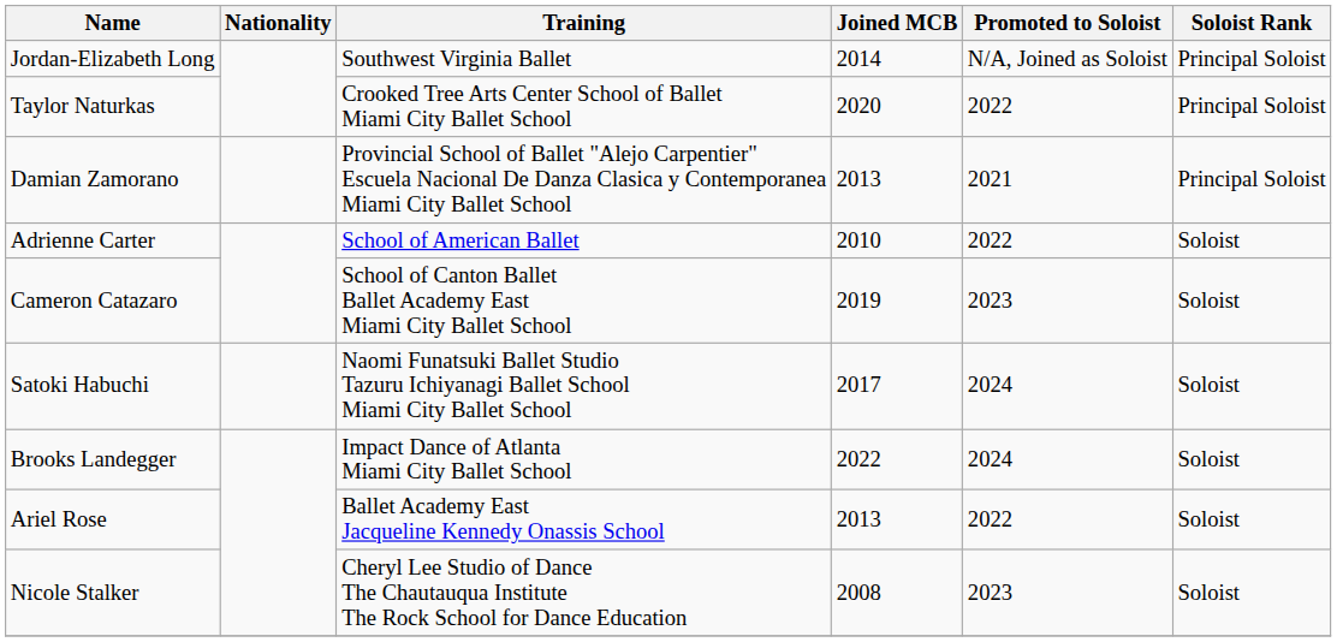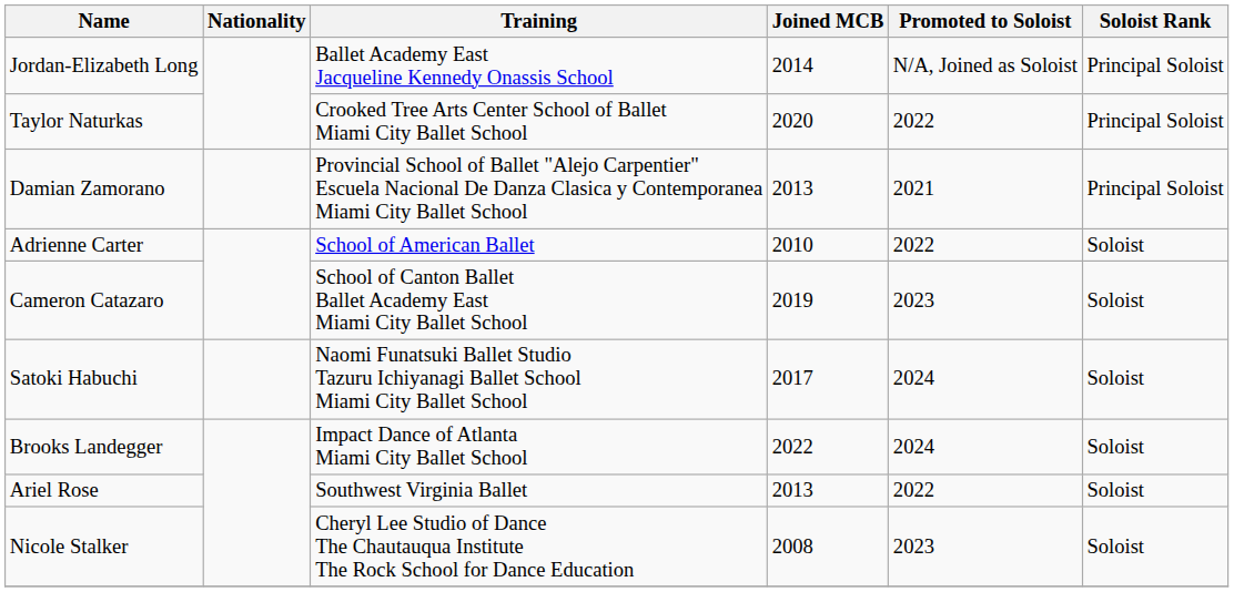 <table class="wikitable">
 <tr>
 <th>Name</th>
 <th>Nationality</th>
 <th>Training</th>
 <th>Joined MCB</th>
 <th>Promoted to Soloist</th>
 <th>Soloist Rank</th>
 </tr>
 <tr>
 <td>Jordan-Elizabeth Long</td>
 <td rowspan="2"></td>
-<td>Southwest Virginia Ballet</td>
+<td>Ballet Academy East<br><a href='#'>Jacqueline Kennedy Onassis School</a></td>
 <td>2014</td>
 <td>N/A, Joined as Soloist</td>
 <td>Principal Soloist</td>
 </tr>
 <tr>
 <td>Taylor Naturkas</td>
 <td>Crooked Tree Arts Center School of Ballet<br>Miami City Ballet School</td>
 <td>2020</td>
 <td>2022</td>
 <td>Principal Soloist</td>
 </tr>
 <tr>
 <td>Damian Zamorano</td>
 <td></td>
 <td>Provincial School of Ballet "Alejo Carpentier"<br>Escuela Nacional De Danza Clasica y Contemporanea<br>Miami City Ballet School</td>
 <td>2013</td>
 <td>2021</td>
 <td>Principal Soloist</td>
 </tr>
 <tr>
 <td>Adrienne Carter</td>
 <td rowspan="2"></td>
 <td><a href='#'>School of American Ballet</a></td>
 <td>2010</td>
 <td>2022</td>
 <td>Soloist</td>
 </tr>
 <tr>
 <td>Cameron Catazaro</td>
 <td>School of Canton Ballet<br>Ballet Academy East<br>Miami City Ballet School</td>
 <td>2019</td>
 <td>2023</td>
 <td>Soloist</td>
 </tr>
 <tr>
 <td>Satoki Habuchi</td>
 <td></td>
 <td>Naomi Funatsuki Ballet Studio<br>Tazuru Ichiyanagi Ballet School<br>Miami City Ballet School</td>
 <td>2017</td>
 <td>2024</td>
 <td>Soloist</td>
 </tr>
 <tr>
 <td>Brooks Landegger</td>
 <td rowspan="3"></td>
 <td>Impact Dance of Atlanta<br>Miami City Ballet School</td>
 <td>2022</td>
 <td>2024</td>
 <td>Soloist</td>
 </tr>
 <tr>
 <td>Ariel Rose</td>
-<td>Ballet Academy East<br><a href='#'>Jacqueline Kennedy Onassis School</a></td>
+<td>Southwest Virginia Ballet</td>
 <td>2013</td>
 <td>2022</td>
 <td>Soloist</td>
 </tr>
 <tr>
 <td>Nicole Stalker</td>
 <td>Cheryl Lee Studio of Dance<br>The Chautauqua Institute<br>The Rock School for Dance Education</td>
 <td>2008</td>
 <td>2023</td>
 <td>Soloist</td>
 </tr>
 <tr>
 </tr>
 </table>
